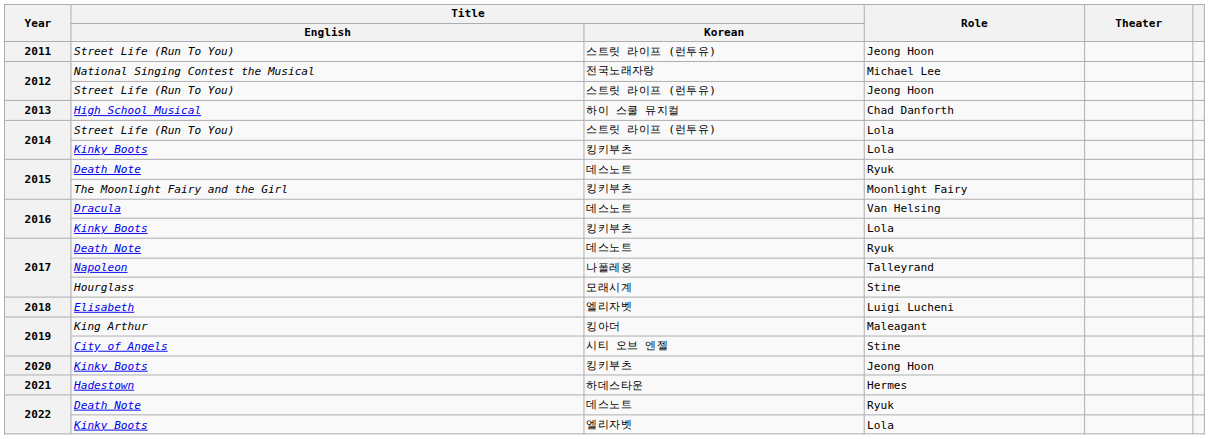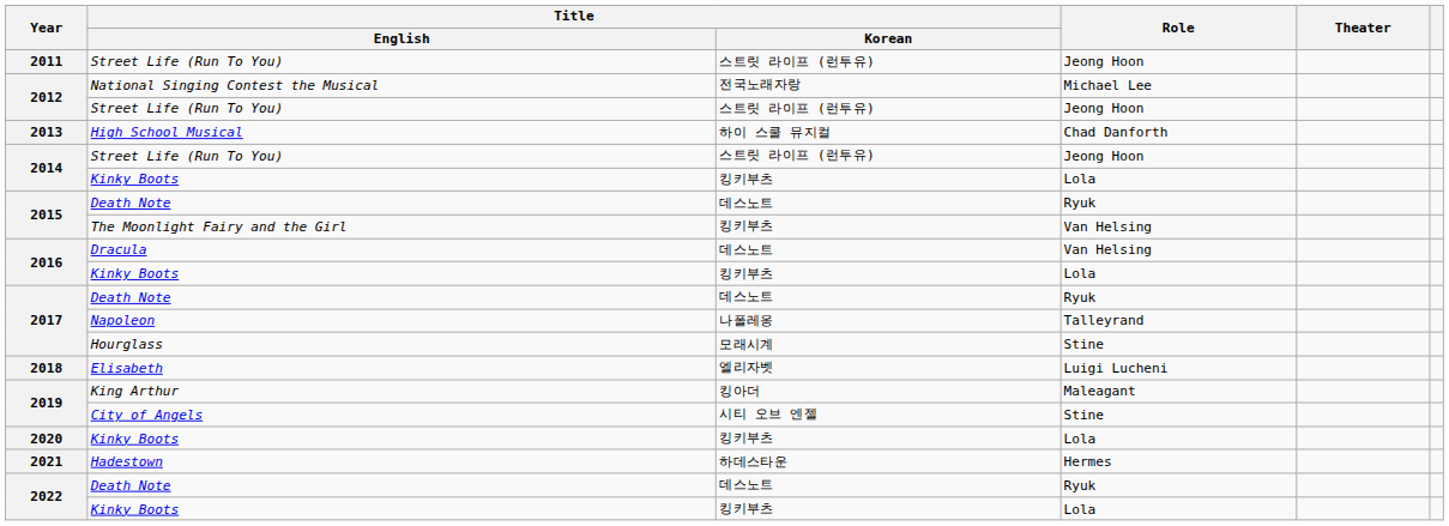 <table class="wikitable sortable" style="clear:none; font-size:90%; padding:0 auto; width:100%; margin:auto">
 <tr>
 <th rowspan="2" scope="col">Year</th>
 <th colspan="2" scope="col">Title</th>
 <th rowspan="2" scope="col">Role</th>
 <th rowspan="2" scope="col">Theater</th>
 <th rowspan="2" scope="col" class="unsortable"></th>
 </tr>
 <tr>
 <th>English</th>
 <th>Korean</th>
 </tr>
 <tr>
 <th scope="row">2011</th>
 <td><em>Street Life (Run To You)</em></td>
 <td>스트릿 라이프 (런투유)</td>
 <td>Jeong Hoon</td>
 <td></td>
 <td></td>
 </tr>
 <tr>
 <th scope="row" rowspan="2">2012</th>
 <td><em>National Singing Contest the Musical</em></td>
 <td>전국노래자랑</td>
 <td>Michael Lee</td>
 <td></td>
 <td></td>
 </tr>
 <tr>
 <td><em>Street Life (Run To You)</em></td>
 <td>스트릿 라이프 (런투유)</td>
 <td>Jeong Hoon</td>
 <td></td>
 <td></td>
 </tr>
 <tr>
 <th scope="row">2013</th>
 <td><em><a href='#'>High School Musical</a></em></td>
 <td>하이 스쿨 뮤지컬</td>
 <td>Chad Danforth</td>
 <td></td>
 <td></td>
 </tr>
 <tr>
 <th scope="row" rowspan="2">2014</th>
 <td><em>Street Life (Run To You)</em></td>
 <td>스트릿 라이프 (런투유)</td>
-<td>Lola</td>
+<td>Jeong Hoon</td>
 <td></td>
 <td></td>
 </tr>
 <tr>
 <td><em><a href='#'>Kinky Boots</a></em></td>
 <td>킹키부츠</td>
 <td>Lola</td>
 <td></td>
 <td></td>
 </tr>
 <tr>
 <th scope="row"rowspan="2">2015</th>
 <td><em><a href='#'>Death Note</a></em></td>
 <td>데스노트</td>
 <td>Ryuk</td>
 <td></td>
 <td></td>
 </tr>
 <tr>
 <td><em>The Moonlight Fairy and the Girl</em></td>
 <td>킹키부츠</td>
-<td>Moonlight Fairy</td>
+<td>Van Helsing</td>
 <td></td>
 <td></td>
 </tr>
 <tr>
 <th scope="row" rowspan="2">2016</th>
 <td><em><a href='#'>Dracula</a></em></td>
 <td>데스노트</td>
 <td>Van Helsing</td>
 <td></td>
 <td></td>
 </tr>
 <tr>
 <td><em><a href='#'>Kinky Boots</a></em></td>
 <td>킹키부츠</td>
 <td>Lola</td>
 <td></td>
 <td></td>
 </tr>
 <tr>
 <th scope="row" rowspan="3">2017</th>
 <td><em><a href='#'>Death Note</a></em></td>
 <td>데스노트</td>
 <td>Ryuk</td>
 <td></td>
 <td></td>
 </tr>
 <tr>
 <td><em><a href='#'>Napoleon</a></em></td>
 <td>나폴레옹</td>
 <td>Talleyrand</td>
 <td></td>
 <td></td>
 </tr>
 <tr>
 <td><em>Hourglass</em></td>
 <td>모래시계</td>
 <td>Stine</td>
 <td></td>
 <td></td>
 </tr>
 <tr>
 <th scope="row">2018</th>
 <td><em><a href='#'>Elisabeth</a></em></td>
 <td>엘리자벳</td>
 <td>Luigi Lucheni</td>
 <td></td>
 <td></td>
 </tr>
 <tr>
 <th scope="row" rowspan="2">2019</th>
 <td><em>King Arthur</em></td>
 <td>킹아더</td>
 <td>Maleagant</td>
 <td></td>
 <td></td>
 </tr>
 <tr>
 <td><em><a href='#'>City of Angels</a></em></td>
 <td>시티 오브 엔젤</td>
 <td>Stine</td>
 <td></td>
 <td></td>
 </tr>
 <tr>
 <th scope="row">2020</th>
 <td><em><a href='#'>Kinky Boots</a></em></td>
 <td>킹키부츠</td>
-<td>Jeong Hoon</td>
+<td>Lola</td>
 <td></td>
 <td></td>
 </tr>
 <tr>
 <th scope="row">2021</th>
 <td><em><a href='#'>Hadestown</a></em></td>
 <td>하데스타운</td>
 <td>Hermes</td>
 <td></td>
 <td></td>
 </tr>
 <tr>
 <th scope="row" rowspan="2">2022</th>
 <td><em><a href='#'>Death Note</a></em></td>
 <td>데스노트</td>
 <td>Ryuk</td>
 <td></td>
 <td></td>
 </tr>
 <tr>
 <td><a href='#'><em>Kinky Boots</em></a></td>
-<td>엘리자벳</td>
+<td>킹키부츠</td>
 <td>Lola</td>
 <td></td>
 <td></td>
 </tr>
 </table>
